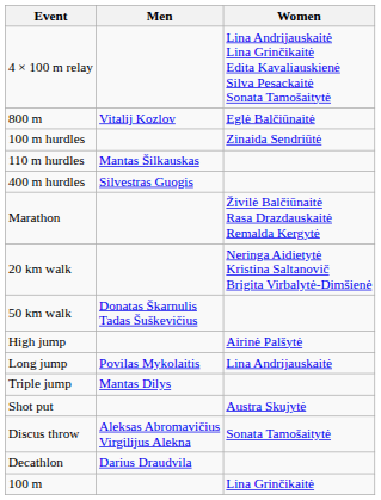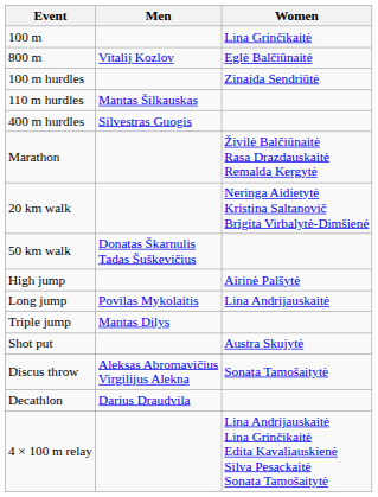 <table class=wikitable style="font-size:100%">
 <tr>
 <th>Event</th>
 <th>Men</th>
 <th>Women</th>
 </tr>
 <tr>
-<td>4 × 100 m relay</td>
+<td>100 m</td>
 <td></td>
-<td><a href='#'>Lina Andrijauskaitė</a> <br> <a href='#'>Lina Grinčikaitė</a> <br> <a href='#'>Edita Kavaliauskienė</a> <br> <a href='#'>Silva Pesackaitė</a> <br> <a href='#'>Sonata Tamošaitytė</a></td>
+<td><a href='#'>Lina Grinčikaitė</a></td>
 </tr>
 <tr>
 <td>800 m</td>
 <td><a href='#'>Vitalij Kozlov</a></td>
 <td><a href='#'>Eglė Balčiūnaitė</a></td>
 </tr>
 <tr>
 <td>100 m hurdles</td>
 <td></td>
 <td><a href='#'>Zinaida Sendriūtė</a></td>
 </tr>
 <tr>
 <td>110 m hurdles</td>
 <td><a href='#'>Mantas Šilkauskas</a></td>
 <td></td>
 </tr>
 <tr>
 <td>400 m hurdles</td>
 <td><a href='#'>Silvestras Guogis</a></td>
 <td></td>
 </tr>
 <tr>
 <td>Marathon</td>
 <td></td>
 <td><a href='#'>Živilė Balčiūnaitė</a> <br> <a href='#'>Rasa Drazdauskaitė</a> <br> <a href='#'>Remalda Kergytė</a></td>
 </tr>
 <tr>
 <td>20 km walk</td>
 <td></td>
 <td><a href='#'>Neringa Aidietytė</a> <br> <a href='#'>Kristina Saltanovič</a> <br> <a href='#'>Brigita Virbalytė-Dimšienė</a></td>
 </tr>
 <tr>
 <td>50 km walk</td>
 <td><a href='#'>Donatas Škarnulis</a> <br> <a href='#'>Tadas Šuškevičius</a></td>
 </tr>
 <tr>
 <td>High jump</td>
 <td></td>
 <td><a href='#'>Airinė Palšytė</a></td>
 </tr>
 <tr>
 <td>Long jump</td>
 <td><a href='#'>Povilas Mykolaitis</a></td>
 <td><a href='#'>Lina Andrijauskaitė</a></td>
 </tr>
 <tr>
 <td>Triple jump</td>
 <td><a href='#'>Mantas Dilys</a></td>
 <td></td>
 </tr>
 <tr>
 <td>Shot put</td>
 <td></td>
 <td><a href='#'>Austra Skujytė</a></td>
 </tr>
 <tr>
 <td>Discus throw</td>
 <td><a href='#'>Aleksas Abromavičius</a> <br> <a href='#'>Virgilijus Alekna</a></td>
 <td><a href='#'>Sonata Tamošaitytė</a></td>
 </tr>
 <tr>
 <td>Decathlon</td>
 <td><a href='#'>Darius Draudvila</a></td>
 </tr>
 <tr>
-<td>100 m</td>
+<td>4 × 100 m relay</td>
 <td></td>
-<td><a href='#'>Lina Grinčikaitė</a></td>
+<td><a href='#'>Lina Andrijauskaitė</a> <br> <a href='#'>Lina Grinčikaitė</a> <br> <a href='#'>Edita Kavaliauskienė</a> <br> <a href='#'>Silva Pesackaitė</a> <br> <a href='#'>Sonata Tamošaitytė</a></td>
 </tr>
 </table>
